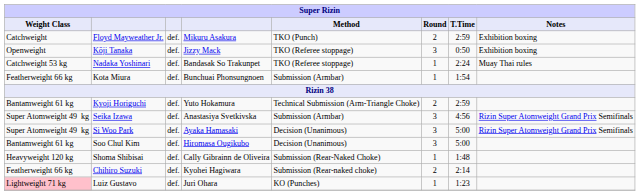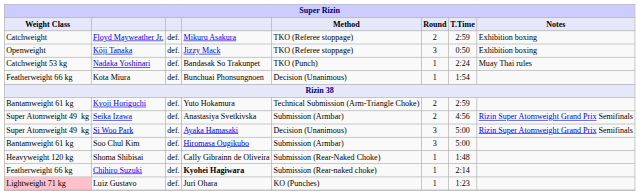 <table class="wikitable" style="font-size: 80%;">
 <tr>
 <th colspan="8" style="background-color: #ccf; color: #000080; text-align: center;"><strong>Super Rizin</strong></th>
 </tr>
 <tr>
 <th colspan="1" style="background-color: #E6E8FA; color: #000000; text-align: center;">Weight Class</th>
 <th colspan="1" style="background-color: #E6E8FA; color: #000000; text-align: center;"></th>
 <th colspan="1" style="background-color: #E6E8FA; color: #000000; text-align: center;"></th>
 <th colspan="1" style="background-color: #E6E8FA; color: #000000; text-align: center;"></th>
 <th colspan="1" style="background-color: #E6E8FA; color: #000000; text-align: center;">Method</th>
 <th colspan="1" style="background-color: #E6E8FA; color: #000000; text-align: center;">Round</th>
 <th colspan="1" style="background-color: #E6E8FA; color: #000000; text-align: center;">T.Time</th>
 <th colspan="1" style="background-color: #E6E8FA; color: #000000; text-align: center;">Notes</th>
 </tr>
 <tr>
 <td>Catchweight</td>
 <td> <a href='#'>Floyd Mayweather Jr.</a></td>
 <td align=center>def.</td>
 <td> <a href='#'>Mikuru Asakura</a></td>
-<td>TKO (Punch)</td>
+<td>TKO (Referee stoppage)</td>
 <td align=center>2</td>
 <td align=center>2:59</td>
 <td>Exhibition boxing</td>
 </tr>
 <tr>
 <td>Openweight</td>
 <td> <a href='#'>Kōji Tanaka</a></td>
 <td align=center>def.</td>
 <td> <a href='#'>Jizzy Mack</a></td>
 <td>TKO (Referee stoppage)</td>
 <td align=center>3</td>
 <td align=center>0:50</td>
 <td>Exhibition boxing</td>
 </tr>
 <tr>
 <td>Catchweight 53 kg</td>
 <td> <a href='#'>Nadaka Yoshinari</a></td>
 <td align=center>def.</td>
 <td> Bandasak So Trakunpet</td>
-<td>TKO (Referee stoppage)</td>
+<td>TKO (Punch)</td>
 <td align=center>1</td>
 <td align=center>2:24</td>
 <td>Muay Thai rules</td>
 </tr>
 <tr>
 <td>Featherweight 66 kg</td>
 <td> Kota Miura</td>
 <td align=center>def.</td>
 <td> Bunchuai Phonsungnoen</td>
-<td>Submission (Armbar)</td>
+<td>Decision (Unanimous)</td>
 <td align=center>1</td>
 <td align=center>1:54</td>
 <td></td>
 </tr>
 <tr>
 <th colspan="8" style="background-color: #E6E8FA; color: #000080; text-align: center;"><strong>Rizin 38</strong></th>
 </tr>
 <tr>
 <td>Bantamweight 61 kg</td>
 <td> <a href='#'>Kyoji Horiguchi</a></td>
 <td align=center>def.</td>
 <td> Yuto Hokamura</td>
 <td>Technical Submission (Arm-Triangle Choke)</td>
 <td align=center>2</td>
 <td align=center>2:59</td>
 <td></td>
 </tr>
 <tr>
 <td>Super Atomweight 49  kg</td>
 <td> <a href='#'>Seika Izawa</a></td>
 <td align=center>def.</td>
 <td> Anastasiya Svetkivska</td>
 <td>Submission (Armbar)</td>
-<td align=center>3</td>
+<td align=center>2</td>
 <td align=center>4:56</td>
 <td><a href='#'>Rizin Super Atomweight Grand Prix</a> Semifinals</td>
 </tr>
 <tr>
 <td>Super Atomweight 49  kg</td>
 <td> <a href='#'>Si Woo Park</a></td>
 <td align=center>def.</td>
 <td> <a href='#'>Ayaka Hamasaki</a></td>
 <td>Decision (Unanimous)</td>
 <td align=center>3</td>
 <td align=center>5:00</td>
 <td><a href='#'>Rizin Super Atomweight Grand Prix</a> Semifinals</td>
 </tr>
 <tr>
 <td>Bantamweight 61 kg</td>
 <td> Soo Chul Kim</td>
 <td align=center>def.</td>
 <td> <a href='#'>Hiromasa Ougikubo</a></td>
-<td>Decision (Unanimous)</td>
+<td>Submission (Armbar)</td>
 <td align=center>3</td>
 <td align=center>5:00</td>
 <td></td>
 </tr>
 <tr>
 <td>Heavyweight 120 kg</td>
 <td> Shoma Shibisai</td>
 <td align=center>def.</td>
 <td> Cally Gibrainn de Oliveira</td>
 <td>Submission (Rear-Naked Choke)</td>
 <td align=center>1</td>
 <td align=center>1:48</td>
 <td></td>
 </tr>
 <tr>
 <td>Featherweight 66 kg</td>
 <td> <a href='#'>Chihiro Suzuki</a></td>
 <td align=center>def.</td>
-<td> Kyohei Hagiwara</td>
+<td><strong> Kyohei Hagiwara</strong></td>
 <td>Submission (Rear-naked choke)</td>
-<td align=center>2</td>
+<td align=center>1</td>
 <td align=center>2:14</td>
 <td></td>
 </tr>
 <tr>
 <td style="background: pink;">Lightweight 71 kg</td>
 <td> Luiz Gustavo</td>
 <td align=center>def.</td>
 <td> Juri Ohara</td>
 <td>KO (Punches)</td>
 <td align=center>1</td>
 <td align=center>1:23</td>
 <td></td>
 </tr>
 <tr>
 </tr>
 </table>
